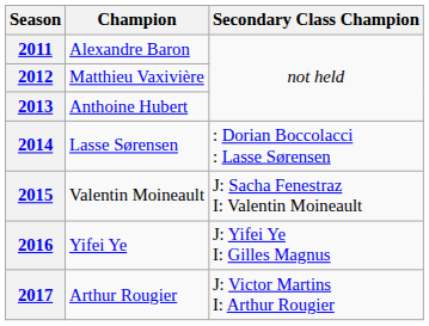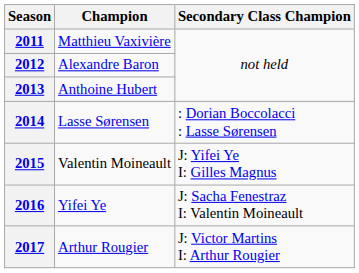 <table class="wikitable" style="font-size:90%;">
 <tr>
 <th>Season</th>
 <th>Champion</th>
 <th>Secondary Class Champion</th>
 </tr>
 <tr>
 <th><a href='#'>2011</a></th>
-<td> <a href='#'>Alexandre Baron</a></td>
+<td> <a href='#'>Matthieu Vaxivière</a></td>
 <td rowspan=3 align=center><em>not held</em></td>
 </tr>
 <tr>
 <th><a href='#'>2012</a></th>
-<td> <a href='#'>Matthieu Vaxivière</a></td>
+<td> <a href='#'>Alexandre Baron</a></td>
 </tr>
 <tr>
 <th><a href='#'>2013</a></th>
 <td> <a href='#'>Anthoine Hubert</a></td>
 </tr>
 <tr>
 <th><a href='#'>2014</a></th>
 <td> <a href='#'>Lasse Sørensen</a></td>
 <td>:  <a href='#'>Dorian Boccolacci</a><br>:  <a href='#'>Lasse Sørensen</a></td>
 </tr>
 <tr>
 <th><a href='#'>2015</a></th>
 <td> Valentin Moineault</td>
-<td>J:  <a href='#'>Sacha Fenestraz</a><br>I:  Valentin Moineault</td>
+<td>J:  <a href='#'>Yifei Ye</a><br>I:  <a href='#'>Gilles Magnus</a></td>
 </tr>
 <tr>
 <th><a href='#'>2016</a></th>
 <td> <a href='#'>Yifei Ye</a></td>
-<td>J:  <a href='#'>Yifei Ye</a><br>I:  <a href='#'>Gilles Magnus</a></td>
+<td>J:  <a href='#'>Sacha Fenestraz</a><br>I:  Valentin Moineault</td>
 </tr>
 <tr>
 <th><a href='#'>2017</a></th>
 <td> <a href='#'>Arthur Rougier</a></td>
 <td>J:  <a href='#'>Victor Martins</a><br>I:  <a href='#'>Arthur Rougier</a></td>
 </tr>
 </table>
